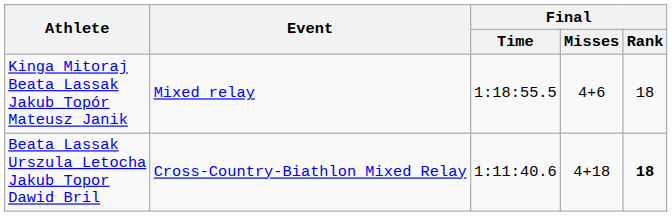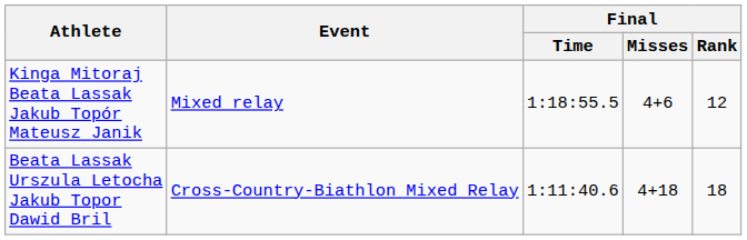 <table class="wikitable">
 <tr>
 <th rowspan="2">Athlete</th>
 <th rowspan="2">Event</th>
 <th colspan="3">Final</th>
 </tr>
 <tr>
 <th>Time</th>
 <th>Misses</th>
 <th>Rank</th>
 </tr>
 <tr>
 <td><a href='#'>Kinga Mitoraj</a><br><a href='#'>Beata Lassak</a><br><a href='#'>Jakub Topór</a><br><a href='#'>Mateusz Janik</a></td>
 <td><a href='#'>Mixed relay</a></td>
 <td align="center">1:18:55.5</td>
 <td align="center">4+6</td>
-<td align="center">18</td>
+<td align="center">12</td>
 </tr>
 <tr>
 <td><a href='#'>Beata Lassak</a><br><a href='#'>Urszula Letocha</a><br><a href='#'>Jakub Topor</a><br><a href='#'>Dawid Bril</a></td>
 <td><a href='#'>Cross-Country-Biathlon Mixed Relay</a></td>
 <td align="center">1:11:40.6</td>
 <td align="center">4+18</td>
-<td align="center"><strong>18</strong></td>
+<td align="center">18</td>
 </tr>
 </table>
